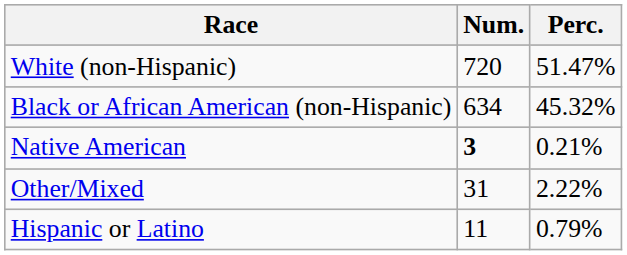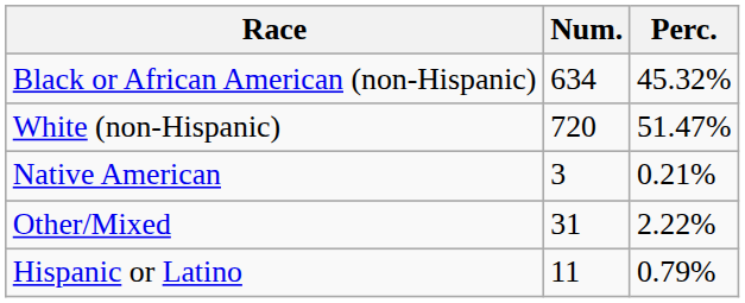 <table class="wikitable">
 <tr>
 <th>Race</th>
 <th>Num.</th>
 <th>Perc.</th>
 </tr>
 <tr>
+<td><a href='#'>Black or African American</a> (non-Hispanic)</td>
+<td>634</td>
+<td>45.32%</td>
+</tr>
+<tr>
 <td><a href='#'>White</a> (non-Hispanic)</td>
 <td>720</td>
 <td>51.47%</td>
 </tr>
 <tr>
-<td><a href='#'>Black or African American</a> (non-Hispanic)</td>
-<td>634</td>
-<td>45.32%</td>
-</tr>
-<tr>
 <td><a href='#'>Native American</a></td>
-<td><strong>3</strong></td>
+<td>3</td>
 <td>0.21%</td>
 </tr>
 <tr>
 <td><a href='#'>Other/Mixed</a></td>
 <td>31</td>
 <td>2.22%</td>
 </tr>
 <tr>
 <td><a href='#'>Hispanic</a> or <a href='#'>Latino</a></td>
 <td>11</td>
 <td>0.79%</td>
 </tr>
 </table>
